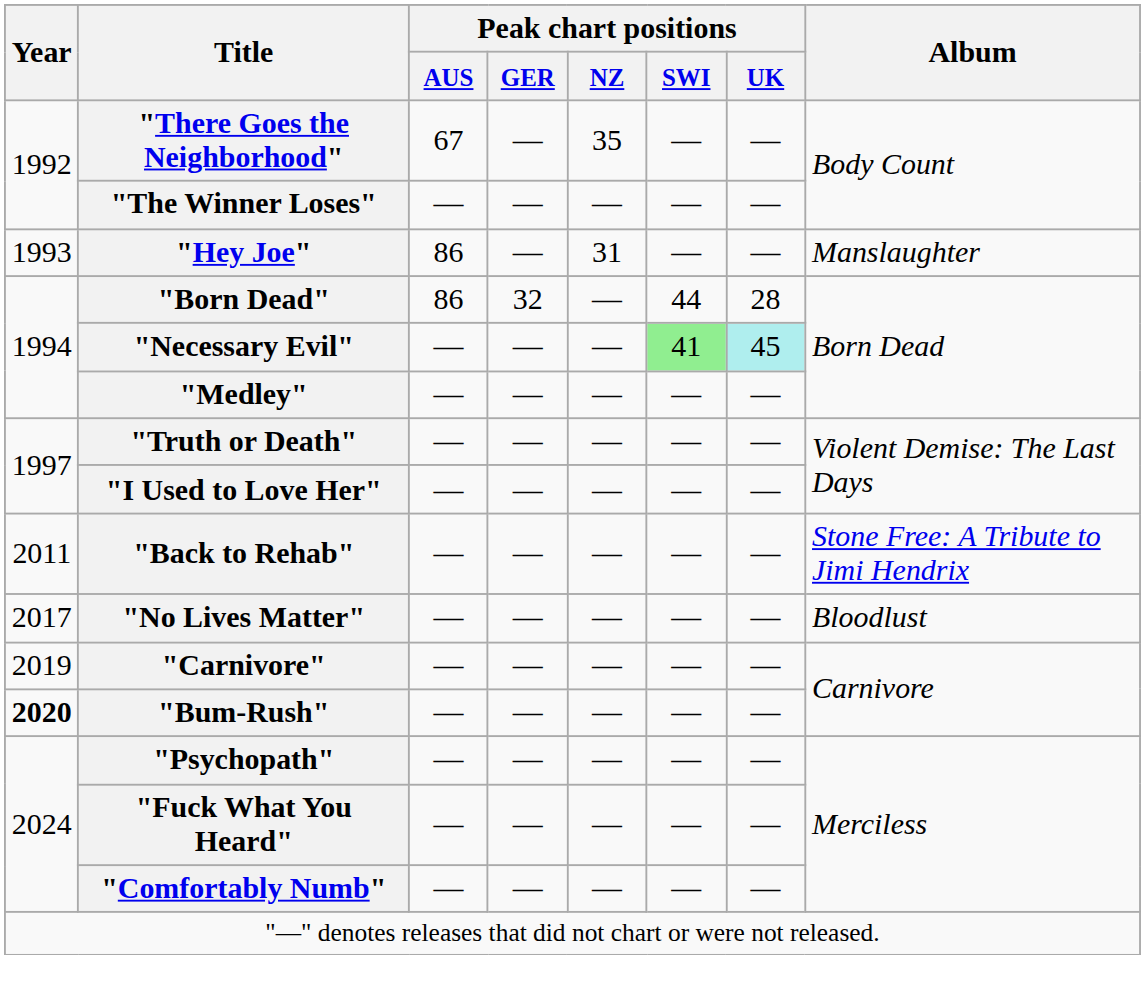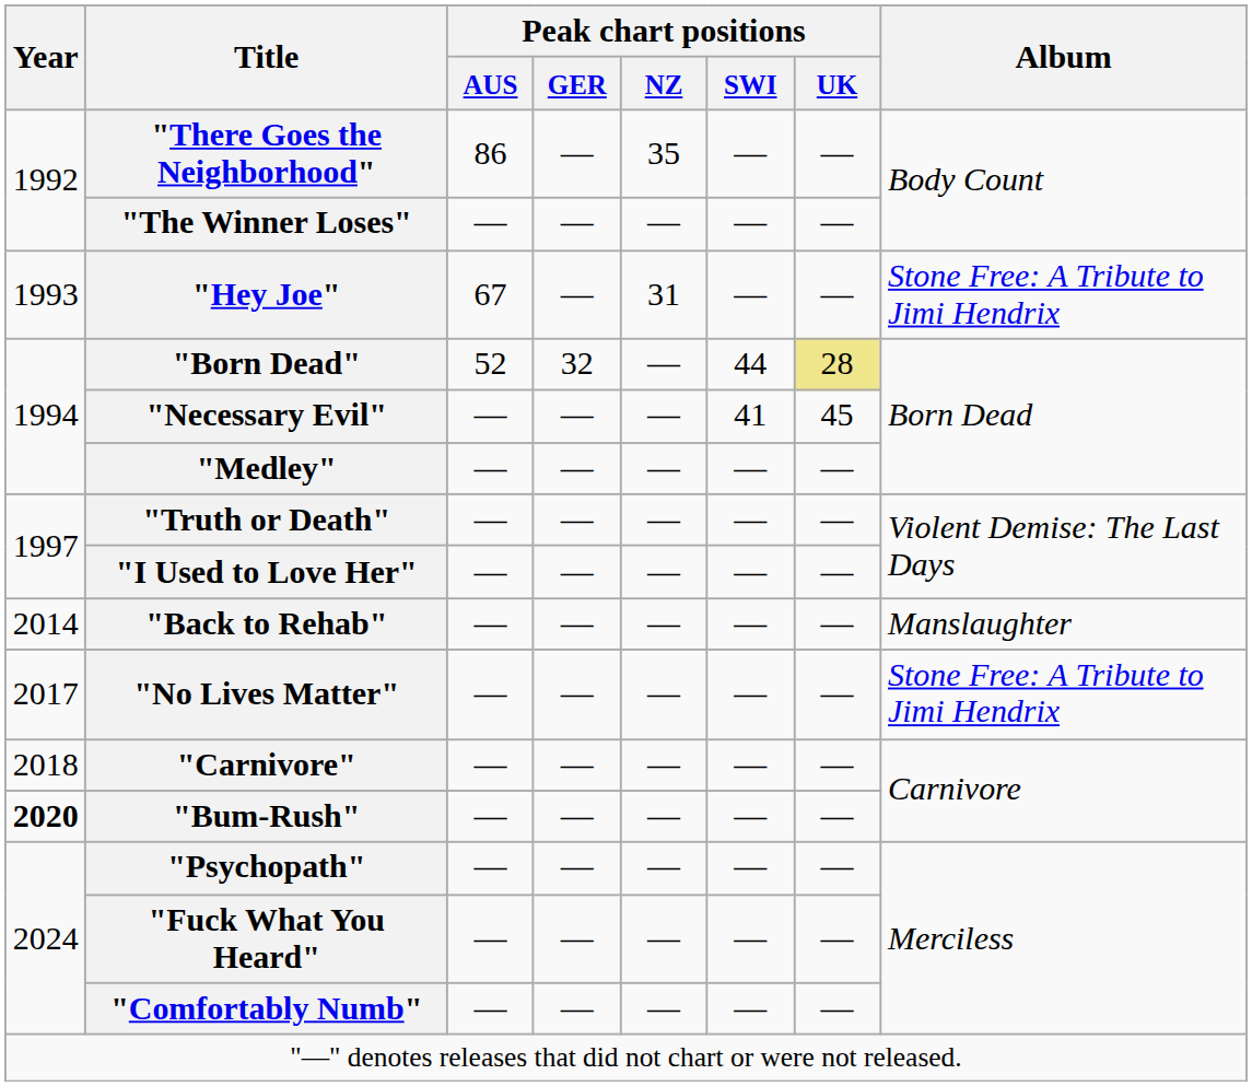 <table class="wikitable plainrowheaders" style="text-align:center;">
 <tr>
 <th scope="col" rowspan="2">Year</th>
 <th scope="col" rowspan="2">Title</th>
 <th scope="col" colspan="5">Peak chart positions</th>
 <th scope="col" rowspan="2">Album</th>
 </tr>
 <tr>
 <th width="35"><small><a href='#'>AUS</a></small><br></th>
 <th width="35"><small><a href='#'>GER</a></small><br></th>
 <th width="35"><small><a href='#'>NZ</a></small><br></th>
 <th width="35"><small><a href='#'>SWI</a></small><br></th>
 <th width="35"><small><a href='#'>UK</a></small><br></th>
 </tr>
 <tr>
 <td rowspan="2">1992</td>
 <th scope="row">"<a href='#'>There Goes the Neighborhood</a>"</th>
-<td>67</td>
+<td>86</td>
 <td>—</td>
 <td>35</td>
 <td>—</td>
 <td>—</td>
 <td style="text-align:left;" rowspan="2"><em>Body Count</em></td>
 </tr>
 <tr>
 <th scope="row">"The Winner Loses"</th>
 <td>—</td>
 <td>—</td>
 <td>—</td>
 <td>—</td>
 <td>—</td>
 </tr>
 <tr>
 <td>1993</td>
 <th scope="row">"<a href='#'>Hey Joe</a>"</th>
-<td>86</td>
+<td>67</td>
 <td>—</td>
 <td>31</td>
 <td>—</td>
 <td>—</td>
-<td style="text-align:left;"><em>Manslaughter</em></td>
+<td style="text-align:left;"><em><a href='#'>Stone Free: A Tribute to Jimi Hendrix</a></em></td>
 </tr>
 <tr>
 <td rowspan="3">1994</td>
 <th scope="row">"Born Dead"</th>
-<td>86</td>
+<td>52</td>
 <td>32</td>
 <td>—</td>
 <td>44</td>
-<td>28</td>
+<td style="background: khaki;">28</td>
 <td style="text-align:left;" rowspan="3"><em>Born Dead</em></td>
 </tr>
 <tr>
 <th scope="row">"Necessary Evil"</th>
 <td>—</td>
 <td>—</td>
 <td>—</td>
-<td style="background: lightgreen;">41</td>
-<td style="background: paleturquoise;">45</td>
+<td>41</td>
+<td>45</td>
 </tr>
 <tr>
 <th scope="row">"Medley"</th>
 <td>—</td>
 <td>—</td>
 <td>—</td>
 <td>—</td>
 <td>—</td>
 </tr>
 <tr>
 <td rowspan="2">1997</td>
 <th scope="row">"Truth or Death"</th>
 <td>—</td>
 <td>—</td>
 <td>—</td>
 <td>—</td>
 <td>—</td>
 <td style="text-align:left;" rowspan="2"><em>Violent Demise: The Last Days</em></td>
 </tr>
 <tr>
 <th scope="row">"I Used to Love Her"</th>
 <td>—</td>
 <td>—</td>
 <td>—</td>
 <td>—</td>
 <td>—</td>
 </tr>
 <tr>
-<td>2011</td>
+<td>2014</td>
 <th scope="row">"Back to Rehab"</th>
 <td>—</td>
 <td>—</td>
 <td>—</td>
 <td>—</td>
 <td>—</td>
-<td style="text-align:left;"><em><a href='#'>Stone Free: A Tribute to Jimi Hendrix</a></em></td>
+<td style="text-align:left;"><em>Manslaughter</em></td>
 </tr>
 <tr>
 <td>2017</td>
 <th scope="row">"No Lives Matter"</th>
 <td>—</td>
 <td>—</td>
 <td>—</td>
 <td>—</td>
 <td>—</td>
-<td style="text-align:left;"><em>Bloodlust</em></td>
+<td style="text-align:left;"><em><a href='#'>Stone Free: A Tribute to Jimi Hendrix</a></em></td>
 </tr>
 <tr>
-<td>2019</td>
+<td>2018</td>
 <th scope="row">"Carnivore"</th>
 <td>—</td>
 <td>—</td>
 <td>—</td>
 <td>—</td>
 <td>—</td>
 <td style="text-align:left;" rowspan="2"><em>Carnivore</em></td>
 </tr>
 <tr>
 <td><strong>2020</strong></td>
 <th scope="row">"Bum-Rush"</th>
 <td>—</td>
 <td>—</td>
 <td>—</td>
 <td>—</td>
 <td>—</td>
 </tr>
 <tr>
 <td rowspan=3>2024</td>
 <th scope="row">"Psychopath"</th>
 <td>—</td>
 <td>—</td>
 <td>—</td>
 <td>—</td>
 <td>—</td>
 <td style="text-align:left;" rowspan=3><em>Merciless</em></td>
 </tr>
 <tr>
 <th scope="row">"Fuck What You Heard"</th>
 <td>—</td>
 <td>—</td>
 <td>—</td>
 <td>—</td>
 <td>—</td>
 </tr>
 <tr>
 <th scope="row">"<a href='#'>Comfortably Numb</a>"</th>
 <td>—</td>
 <td>—</td>
 <td>—</td>
 <td>—</td>
 <td>—</td>
 </tr>
 <tr>
 <td colspan="10" style="text-align:center; font-size:85%">"—" denotes releases that did not chart or were not released.</td>
 </tr>
 </table>
